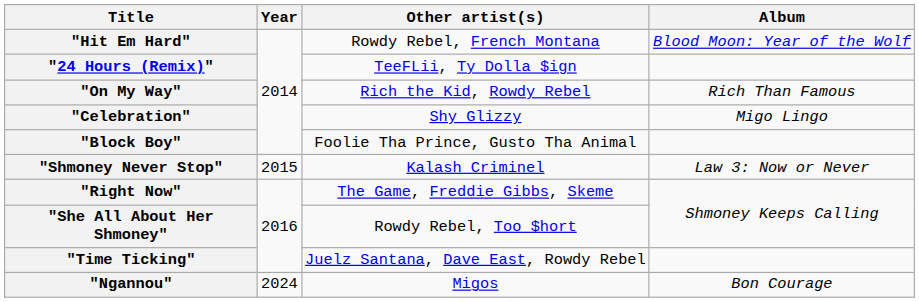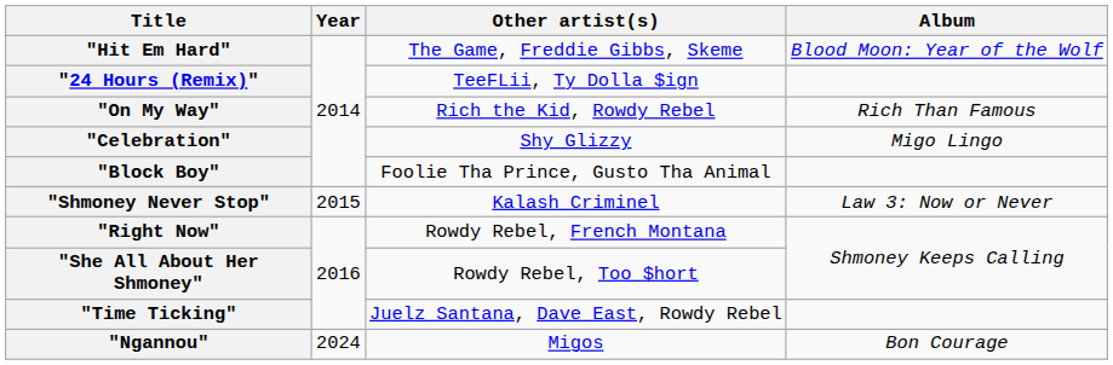 <table class="wikitable plainrowheaders" style="text-align:center;">
 <tr>
 <th scope="col" style="width:16em;">Title</th>
 <th scope="col">Year</th>
 <th scope="col">Other artist(s)</th>
 <th scope="col">Album</th>
 </tr>
 <tr>
 <th scope="row">"Hit Em Hard"</th>
 <td rowspan="5">2014</td>
-<td>Rowdy Rebel, <a href='#'>French Montana</a></td>
+<td><a href='#'>The Game</a>, <a href='#'>Freddie Gibbs</a>, <a href='#'>Skeme</a></td>
 <td><em><a href='#'>Blood Moon: Year of the Wolf</a></em></td>
 </tr>
 <tr>
 <th scope="row">"<a href='#'>24 Hours (Remix)</a>"</th>
 <td><a href='#'>TeeFLii</a>, <a href='#'>Ty Dolla $ign</a></td>
 <td></td>
 </tr>
 <tr>
 <th scope="row">"On My Way"</th>
 <td><a href='#'>Rich the Kid</a>, <a href='#'>Rowdy Rebel</a></td>
 <td><em>Rich Than Famous</em></td>
 </tr>
 <tr>
 <th scope="row">"Celebration"</th>
 <td><a href='#'>Shy Glizzy</a></td>
 <td><em>Migo Lingo</em></td>
 </tr>
 <tr>
 <th scope="row">"Block Boy"</th>
 <td>Foolie Tha Prince, Gusto Tha Animal</td>
 <td></td>
 </tr>
 <tr>
 <th scope="row">"Shmoney Never Stop"</th>
 <td>2015</td>
 <td><a href='#'>Kalash Criminel</a></td>
 <td><em>Law 3: Now or Never</em></td>
 </tr>
 <tr>
 <th scope="row">"Right Now"</th>
 <td rowspan="3">2016</td>
-<td><a href='#'>The Game</a>, <a href='#'>Freddie Gibbs</a>, <a href='#'>Skeme</a></td>
+<td>Rowdy Rebel, <a href='#'>French Montana</a></td>
 <td rowspan="2"><em>Shmoney Keeps Calling</em></td>
 </tr>
 <tr>
 <th scope="row">"She All About Her Shmoney"</th>
 <td>Rowdy Rebel, <a href='#'>Too $hort</a></td>
 </tr>
 <tr>
 <th scope="row">"Time Ticking"</th>
 <td><a href='#'>Juelz Santana</a>, <a href='#'>Dave East</a>, Rowdy Rebel</td>
 <td></td>
 </tr>
 <tr>
 <th scope="row">"Ngannou"</th>
 <td>2024</td>
 <td><a href='#'>Migos</a></td>
 <td><em>Bon Courage</em></td>
 </tr>
 </table>
